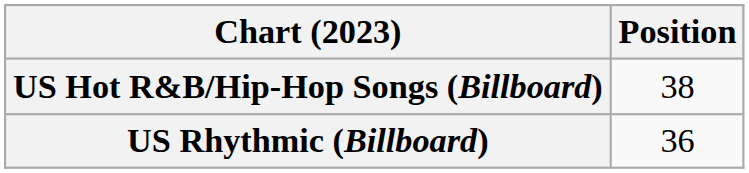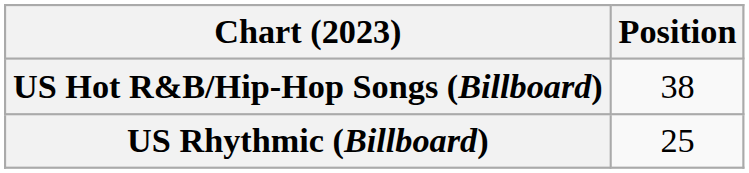 <table class="wikitable sortable plainrowheaders" style="text-align:center">
 <tr>
 <th scope="col">Chart (2023)</th>
 <th scope="col">Position</th>
 </tr>
 <tr>
 <th scope="row">US Hot R&B/Hip-Hop Songs (<em>Billboard</em>)</th>
 <td>38</td>
 </tr>
 <tr>
 <th scope="row">US Rhythmic (<em>Billboard</em>)</th>
-<td>36</td>
+<td>25</td>
 </tr>
 </table>
